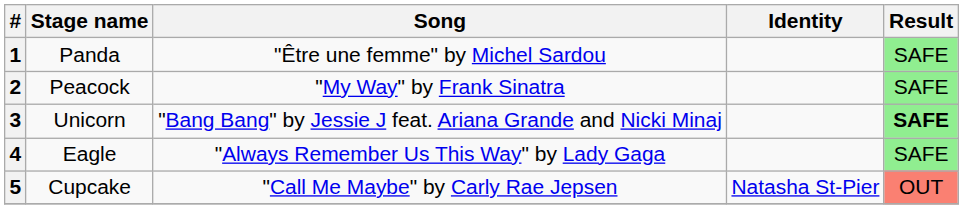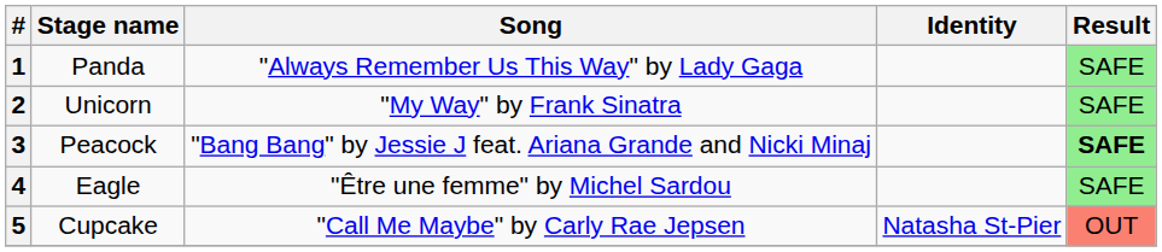 <table class="wikitable plainrowheaders" style="text-align: center;">
 <tr>
 <th>#</th>
 <th>Stage name</th>
 <th>Song</th>
 <th>Identity</th>
 <th>Result</th>
 </tr>
 <tr>
 <th>1</th>
 <td>Panda</td>
-<td>"Être une femme" by <a href='#'>Michel Sardou</a></td>
+<td>"<a href='#'>Always Remember Us This Way</a>" by <a href='#'>Lady Gaga</a></td>
 <td></td>
 <td bgcolor=lightgreen>SAFE</td>
 </tr>
 <tr>
 <th>2</th>
-<td>Peacock</td>
+<td>Unicorn</td>
 <td>"<a href='#'>My Way</a>" by <a href='#'>Frank Sinatra</a></td>
 <td></td>
 <td bgcolor=lightgreen>SAFE</td>
 </tr>
 <tr>
 <th>3</th>
-<td>Unicorn</td>
+<td>Peacock</td>
 <td>"<a href='#'>Bang Bang</a>" by <a href='#'>Jessie J</a> feat. <a href='#'>Ariana Grande</a> and <a href='#'>Nicki Minaj</a></td>
 <td></td>
 <td bgcolor=lightgreen><strong>SAFE</strong></td>
 </tr>
 <tr>
 <th>4</th>
 <td>Eagle</td>
-<td>"<a href='#'>Always Remember Us This Way</a>" by <a href='#'>Lady Gaga</a></td>
+<td>"Être une femme" by <a href='#'>Michel Sardou</a></td>
 <td></td>
 <td bgcolor=lightgreen>SAFE</td>
 </tr>
 <tr>
 <th>5</th>
 <td>Cupcake</td>
 <td>"<a href='#'>Call Me Maybe</a>" by <a href='#'>Carly Rae Jepsen</a></td>
 <td><a href='#'>Natasha St-Pier</a></td>
 <td bgcolor="Salmon">OUT</td>
 </tr>
 <tr>
 </tr>
 </table>
